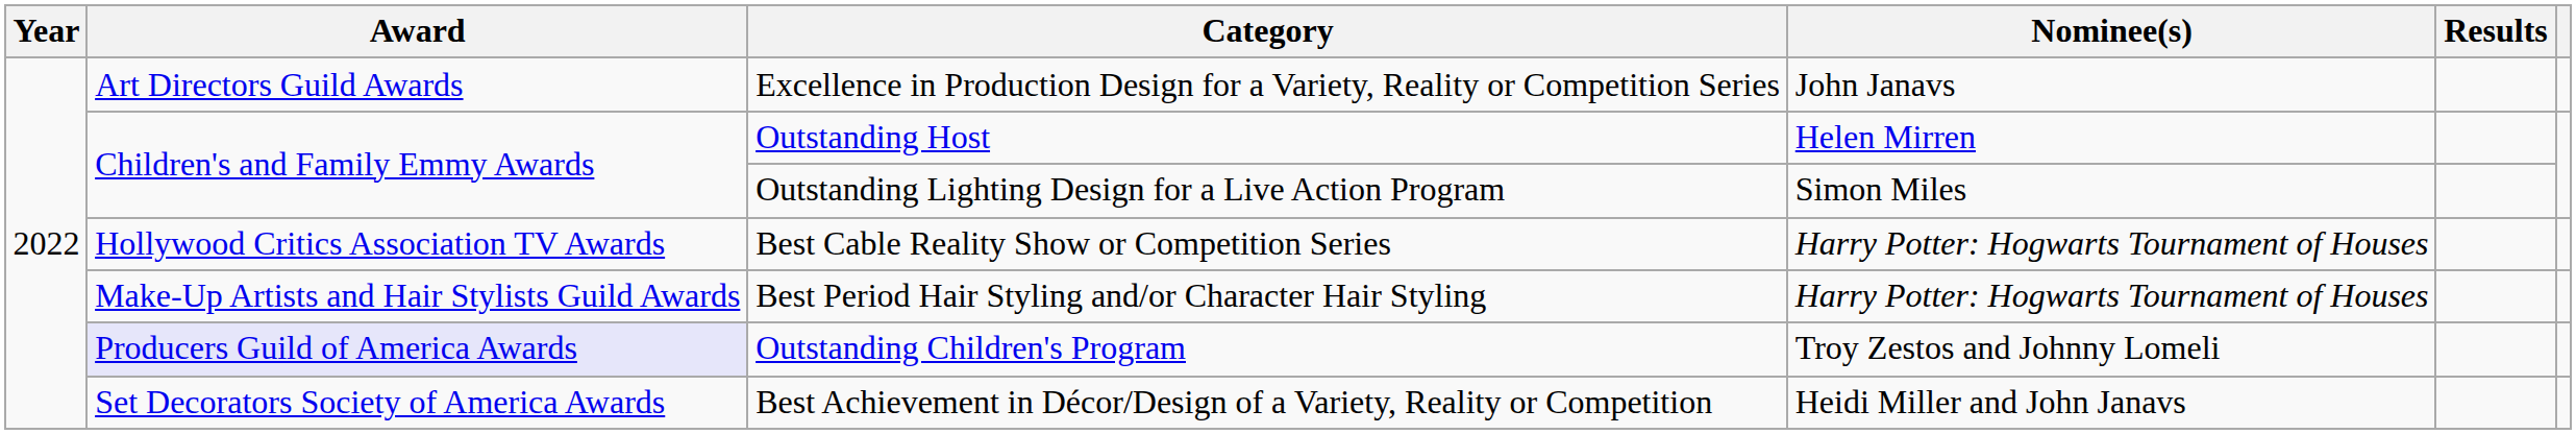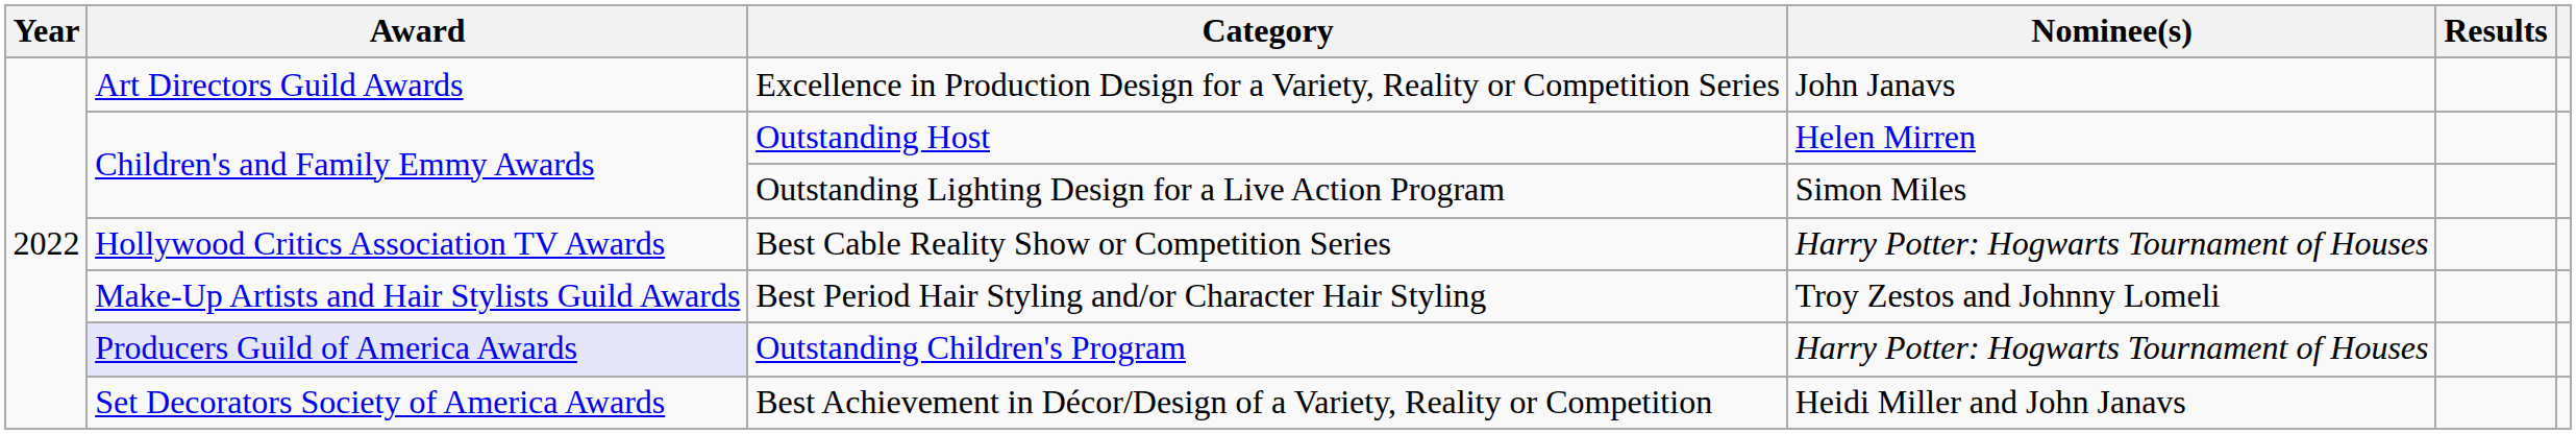 <table class="wikitable plainrowheaders sortable">
 <tr>
 <th scope="col">Year</th>
 <th scope="col">Award</th>
 <th scope="col">Category</th>
 <th scope="col">Nominee(s)</th>
 <th scope="col">Results</th>
 <th scope="col" class="unsortable"></th>
 </tr>
 <tr>
 <td rowspan="7">2022</td>
 <td><a href='#'>Art Directors Guild Awards</a></td>
 <td>Excellence in Production Design for a Variety, Reality or Competition Series</td>
 <td>John Janavs </td>
 <td></td>
 <td></td>
 </tr>
 <tr>
 <td rowspan="2"><a href='#'>Children's and Family Emmy Awards</a></td>
 <td><a href='#'>Outstanding Host</a></td>
 <td><a href='#'>Helen Mirren</a></td>
 <td></td>
 <td rowspan="2"></td>
 </tr>
 <tr>
 <td>Outstanding Lighting Design for a Live Action Program</td>
 <td>Simon Miles</td>
 <td></td>
 </tr>
 <tr>
 <td><a href='#'>Hollywood Critics Association TV Awards</a></td>
 <td>Best Cable Reality Show or Competition Series</td>
 <td><em>Harry Potter: Hogwarts Tournament of Houses</em></td>
 <td></td>
 <td></td>
 </tr>
 <tr>
 <td><a href='#'>Make-Up Artists and Hair Stylists Guild Awards</a></td>
 <td>Best Period Hair Styling and/or Character Hair Styling</td>
-<td><em>Harry Potter: Hogwarts Tournament of Houses</em></td>
+<td>Troy Zestos and Johnny Lomeli</td>
 <td></td>
 <td></td>
 </tr>
 <tr>
 <td style="background: lavender;"><a href='#'>Producers Guild of America Awards</a></td>
 <td><a href='#'>Outstanding Children's Program</a></td>
-<td>Troy Zestos and Johnny Lomeli</td>
+<td><em>Harry Potter: Hogwarts Tournament of Houses</em></td>
 <td></td>
 <td></td>
 </tr>
 <tr>
 <td><a href='#'>Set Decorators Society of America Awards</a></td>
 <td>Best Achievement in Décor/Design of a Variety, Reality or Competition</td>
 <td>Heidi Miller and John Janavs</td>
 <td></td>
 <td></td>
 </tr>
 </table>
